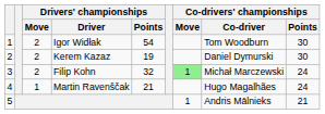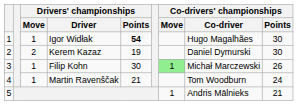 <table class="wikitable" style="font-size:85%;">
 <tr>
 <th rowspan="2"></th>
 <th rowspan="6" style="width:5px;"></th>
 <th colspan="3">Drivers' championships</th>
 <th rowspan="6" style="width:5px;"></th>
 <th colspan="3" nowrap="">Co-drivers' championships</th>
 </tr>
 <tr>
 <th>Move</th>
 <th>Driver</th>
 <th>Points</th>
 <th>Move</th>
 <th>Co-driver</th>
 <th>Points</th>
 </tr>
 <tr>
 <td align="center">1</td>
-<td align="center"> 2</td>
+<td align="center"> 1</td>
 <td>Igor Widłak</td>
-<td align="center">54</td>
+<td align="center"><strong>54</strong></td>
 <td align="center"></td>
-<td>Tom Woodburn</td>
+<td>Hugo Magalhães</td>
 <td align="center">30</td>
 </tr>
 <tr>
 <td align="center">2</td>
 <td align="center"> 2</td>
 <td>Kerem Kazaz</td>
 <td align="center">19</td>
 <td align="center"></td>
 <td>Daniel Dymurski</td>
 <td align="center">30</td>
 </tr>
 <tr>
 <td align="center">3</td>
-<td align="center"> 2</td>
+<td align="center"> 1</td>
 <td>Filip Kohn</td>
-<td align="center">32</td>
+<td align="center">30</td>
 <td align="center" style="background: lightgreen;"> 1</td>
 <td>Michał Marczewski</td>
-<td align="center">24</td>
+<td align="center">26</td>
 </tr>
 <tr>
 <td align="center">4</td>
 <td align="center"> 1</td>
 <td>Martin Ravenščak</td>
 <td align="center">21</td>
 <td align="center"></td>
-<td>Hugo Magalhães</td>
+<td>Tom Woodburn</td>
 <td align="center">24</td>
 </tr>
 <tr>
 <td align="center">5</td>
 <th colspan="5"></th>
 <td align="center"> 1</td>
 <td>Andris Mālnieks</td>
 <td align="center">21</td>
 </tr>
 </table>
